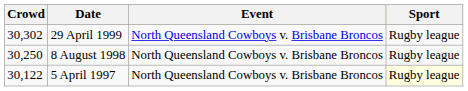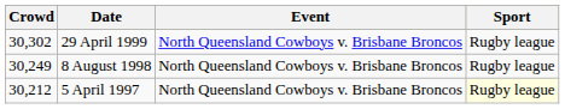 <table class="wikitable">
 <tr style="background:#bdb76b;">
 <th>Crowd</th>
 <th>Date</th>
 <th>Event</th>
 <th>Sport</th>
 </tr>
 <tr>
 <td>30,302</td>
 <td>29 April 1999</td>
 <td><a href='#'>North Queensland Cowboys</a> v. <a href='#'>Brisbane Broncos</a></td>
 <td>Rugby league</td>
 </tr>
 <tr>
-<td>30,250</td>
+<td>30,249</td>
 <td>8 August 1998</td>
 <td>North Queensland Cowboys v. Brisbane Broncos</td>
 <td>Rugby league</td>
 </tr>
 <tr>
-<td>30,122</td>
+<td>30,212</td>
 <td>5 April 1997</td>
 <td>North Queensland Cowboys v. Brisbane Broncos</td>
 <td style="background: lightyellow;">Rugby league</td>
 </tr>
 </table>
